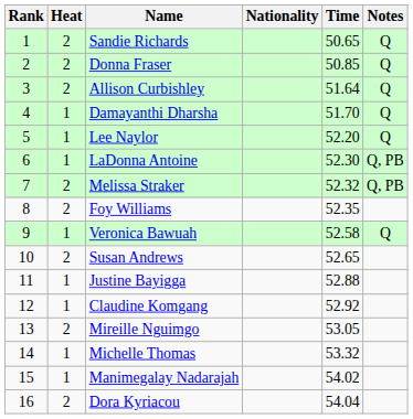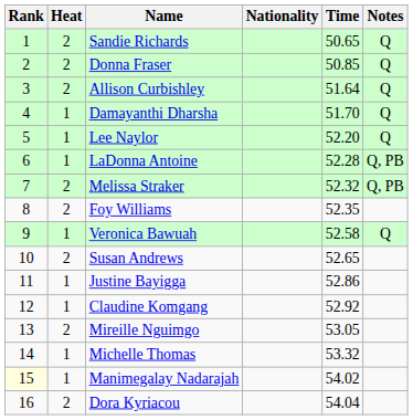 <table class="wikitable sortable" style="text-align:center">
 <tr>
 <th>Rank</th>
 <th>Heat</th>
 <th>Name</th>
 <th>Nationality</th>
 <th>Time</th>
 <th>Notes</th>
 </tr>
 <tr bgcolor=ccffcc>
 <td>1</td>
 <td>2</td>
 <td align=left><a href='#'>Sandie Richards</a></td>
 <td align=left></td>
 <td>50.65</td>
 <td>Q</td>
 </tr>
 <tr bgcolor=ccffcc>
 <td>2</td>
 <td>2</td>
 <td align=left><a href='#'>Donna Fraser</a></td>
 <td align=left></td>
 <td>50.85</td>
 <td>Q</td>
 </tr>
 <tr bgcolor=ccffcc>
 <td>3</td>
 <td>2</td>
 <td align=left><a href='#'>Allison Curbishley</a></td>
 <td align=left></td>
 <td>51.64</td>
 <td>Q</td>
 </tr>
 <tr bgcolor=ccffcc>
 <td>4</td>
 <td>1</td>
 <td align=left><a href='#'>Damayanthi Dharsha</a></td>
 <td align=left></td>
 <td>51.70</td>
 <td>Q</td>
 </tr>
 <tr bgcolor=ccffcc>
 <td>5</td>
 <td>1</td>
 <td align=left><a href='#'>Lee Naylor</a></td>
 <td align=left></td>
 <td>52.20</td>
 <td>Q</td>
 </tr>
 <tr bgcolor=ccffcc>
 <td>6</td>
 <td>1</td>
 <td align=left><a href='#'>LaDonna Antoine</a></td>
 <td align=left></td>
-<td>52.30</td>
+<td>52.28</td>
 <td>Q, PB</td>
 </tr>
 <tr bgcolor=ccffcc>
 <td>7</td>
 <td>2</td>
 <td align=left><a href='#'>Melissa Straker</a></td>
 <td align=left></td>
 <td>52.32</td>
 <td>Q, PB</td>
 </tr>
 <tr>
 <td>8</td>
 <td>2</td>
 <td align=left><a href='#'>Foy Williams</a></td>
 <td align=left></td>
 <td>52.35</td>
 <td></td>
 </tr>
 <tr bgcolor=ccffcc>
 <td>9</td>
 <td>1</td>
 <td align=left><a href='#'>Veronica Bawuah</a></td>
 <td align=left></td>
 <td>52.58</td>
 <td>Q</td>
 </tr>
 <tr>
 <td>10</td>
 <td>2</td>
 <td align=left><a href='#'>Susan Andrews</a></td>
 <td align=left></td>
 <td>52.65</td>
 <td></td>
 </tr>
 <tr>
 <td>11</td>
 <td>1</td>
 <td align=left><a href='#'>Justine Bayigga</a></td>
 <td align=left></td>
-<td>52.88</td>
+<td>52.86</td>
 <td></td>
 </tr>
 <tr>
 <td>12</td>
 <td>1</td>
 <td align=left><a href='#'>Claudine Komgang</a></td>
 <td align=left></td>
 <td>52.92</td>
 <td></td>
 </tr>
 <tr>
 <td>13</td>
 <td>2</td>
 <td align=left><a href='#'>Mireille Nguimgo</a></td>
 <td align=left></td>
 <td>53.05</td>
 <td></td>
 </tr>
 <tr>
 <td>14</td>
 <td>1</td>
 <td align=left><a href='#'>Michelle Thomas</a></td>
 <td align=left></td>
 <td>53.32</td>
 <td></td>
 </tr>
 <tr>
-<td>15</td>
+<td style="background: lightyellow;">15</td>
 <td>1</td>
 <td align=left><a href='#'>Manimegalay Nadarajah</a></td>
 <td align=left></td>
 <td>54.02</td>
 <td></td>
 </tr>
 <tr>
 <td>16</td>
 <td>2</td>
 <td align=left><a href='#'>Dora Kyriacou</a></td>
 <td align=left></td>
 <td>54.04</td>
 <td></td>
 </tr>
 </table>
